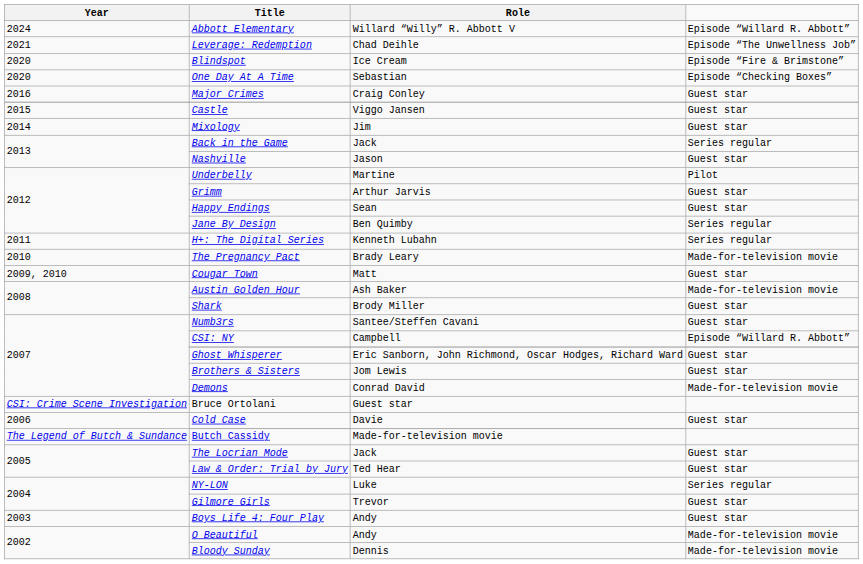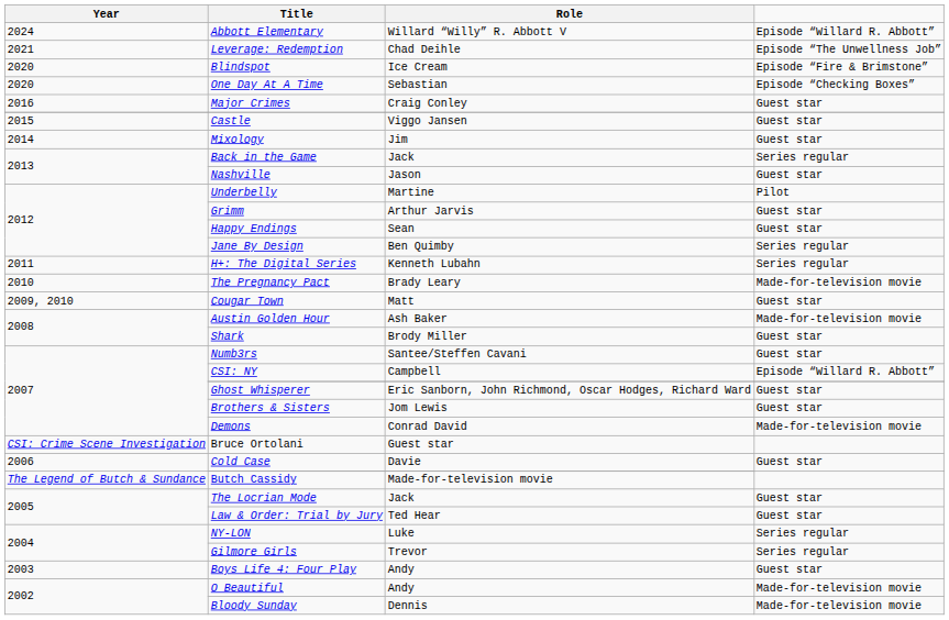 <table class="wikitable sortable">
 <tr>
 <th>Year</th>
 <th>Title</th>
 <th>Role</th>
 </tr>
 <tr>
 <td>2024</td>
 <td><a href='#'><em>Abbott Elementary</em></a></td>
 <td>Willard “Willy” R. Abbott V</td>
 <td>Episode “Willard R. Abbott”</td>
 </tr>
 <tr>
 <td>2021</td>
 <td><em><a href='#'>Leverage: Redemption</a></em></td>
 <td>Chad Deihle</td>
 <td>Episode “The Unwellness Job”</td>
 </tr>
 <tr>
 <td>2020</td>
 <td><a href='#'><em>Blindspot</em></a></td>
 <td>Ice Cream</td>
 <td>Episode “Fire &  Brimstone”</td>
 </tr>
 <tr>
 <td>2020</td>
 <td><a href='#'><em>One Day At A Time</em></a></td>
 <td>Sebastian</td>
 <td>Episode “Checking Boxes”</td>
 </tr>
 <tr>
 <td>2016</td>
 <td><em><a href='#'>Major Crimes</a></em></td>
 <td>Craig Conley</td>
 <td>Guest star</td>
 </tr>
 <tr 2016 || >
 </tr>
 <tr>
 <td>2015</td>
 <td><em><a href='#'>Castle</a></em></td>
 <td>Viggo Jansen</td>
 <td>Guest star</td>
 </tr>
 <tr>
 <td>2014</td>
 <td><em><a href='#'>Mixology</a></em></td>
 <td>Jim</td>
 <td>Guest star</td>
 </tr>
 <tr>
 <td rowspan="2">2013</td>
 <td><em><a href='#'>Back in the Game</a></em></td>
 <td>Jack</td>
 <td>Series regular</td>
 </tr>
 <tr>
 <td><em><a href='#'>Nashville</a></em></td>
 <td>Jason</td>
 <td>Guest star</td>
 </tr>
 <tr>
 <td rowspan="4">2012</td>
 <td><em><a href='#'>Underbelly</a></em></td>
 <td>Martine</td>
 <td>Pilot</td>
 </tr>
 <tr>
 <td><em><a href='#'>Grimm</a></em></td>
 <td>Arthur Jarvis</td>
 <td>Guest star</td>
 </tr>
 <tr>
 <td><em><a href='#'>Happy Endings</a></em></td>
 <td>Sean</td>
 <td>Guest star</td>
 </tr>
 <tr>
 <td><em><a href='#'>Jane By Design</a></em></td>
 <td>Ben Quimby</td>
 <td>Series regular</td>
 </tr>
 <tr>
 <td>2011</td>
 <td><em><a href='#'>H+: The Digital Series</a></em></td>
 <td>Kenneth Lubahn</td>
 <td>Series regular</td>
 </tr>
 <tr>
 <td>2010</td>
 <td><em><a href='#'>The Pregnancy Pact</a></em></td>
 <td>Brady Leary</td>
 <td>Made-for-television movie</td>
 </tr>
 <tr>
 <td>2009, 2010</td>
 <td><em><a href='#'>Cougar Town</a></em></td>
 <td>Matt</td>
 <td>Guest star</td>
 </tr>
 <tr>
 <td rowspan="2">2008</td>
 <td><em><a href='#'>Austin Golden Hour</a></em></td>
 <td>Ash Baker</td>
 <td>Made-for-television movie</td>
 </tr>
 <tr>
 <td><em><a href='#'>Shark</a></em></td>
 <td>Brody Miller</td>
 <td>Guest star</td>
 </tr>
 <tr>
 <td rowspan="6">2007</td>
 <td><em><a href='#'>Numb3rs</a></em></td>
 <td>Santee/Steffen Cavani</td>
 <td>Guest star</td>
 </tr>
 <tr>
 <td><em><a href='#'>CSI: NY</a></em></td>
 <td>Campbell</td>
 <td>Episode “Willard R. Abbott”</td>
 </tr>
 <tr>
 </tr>
 <tr>
 <td><em><a href='#'>Ghost Whisperer</a></em></td>
 <td>Eric Sanborn, John Richmond, Oscar Hodges, Richard Ward</td>
 <td>Guest star</td>
 </tr>
 <tr>
 <td><em><a href='#'>Brothers & Sisters</a></em></td>
 <td>Jom Lewis</td>
 <td>Guest star</td>
 </tr>
 <tr>
 <td><em><a href='#'>Demons</a></em></td>
 <td>Conrad David</td>
 <td>Made-for-television movie</td>
 </tr>
 <tr>
 <td><em><a href='#'>CSI: Crime Scene Investigation</a></em></td>
 <td>Bruce Ortolani</td>
 <td>Guest star</td>
 </tr>
 <tr>
 <td rowspan="2">2006</td>
 <td><em><a href='#'>Cold Case</a></em></td>
 <td>Davie</td>
 <td>Guest star</td>
 </tr>
 <tr>
 </tr>
 <tr>
 <td><em><a href='#'>The Legend of Butch & Sundance</a></em></td>
 <td><a href='#'>Butch Cassidy</a></td>
 <td>Made-for-television movie</td>
 </tr>
 <tr>
 <td rowspan="2">2005</td>
 <td><em><a href='#'>The Locrian Mode</a></em></td>
 <td>Jack</td>
 <td>Guest star</td>
 </tr>
 <tr>
 <td><em><a href='#'>Law & Order: Trial by Jury</a></em></td>
 <td>Ted Hear</td>
 <td>Guest star</td>
 </tr>
 <tr>
 <td rowspan="2">2004</td>
 <td><em><a href='#'>NY-LON</a></em></td>
 <td>Luke</td>
 <td>Series regular</td>
 </tr>
 <tr>
 <td><em> <a href='#'>Gilmore Girls</a></em></td>
 <td>Trevor</td>
-<td>Guest star</td>
+<td>Series regular</td>
 </tr>
 <tr>
 <td>2003</td>
 <td><em><a href='#'>Boys Life 4: Four Play</a></em></td>
 <td>Andy</td>
 <td>Guest star</td>
 </tr>
 <tr>
 <td rowspan="2">2002</td>
 <td><em><a href='#'>O Beautiful</a></em></td>
 <td>Andy</td>
 <td>Made-for-television movie</td>
 </tr>
 <tr>
 <td><em><a href='#'>Bloody Sunday</a></em></td>
 <td>Dennis</td>
 <td>Made-for-television movie</td>
 </tr>
 </table>
